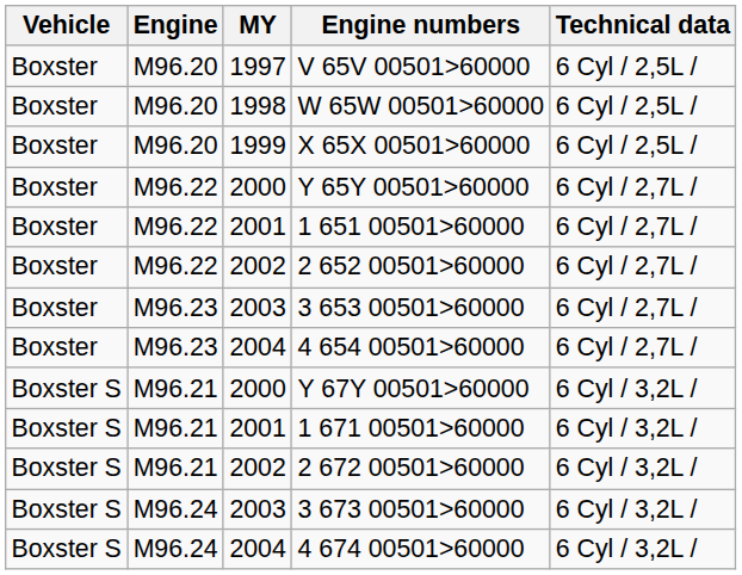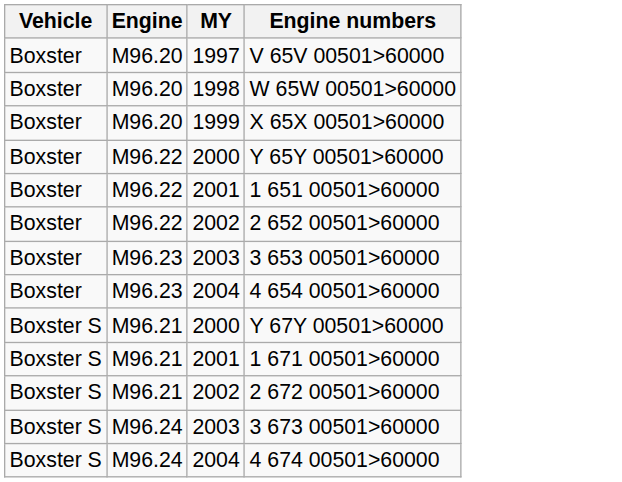 <table class="wikitable">
 <tr>
 <th>Vehicle</th>
 <th>Engine</th>
 <th>MY</th>
 <th>Engine numbers</th>
-<th>Technical data </th>
 </tr>
 <tr>
 <td>Boxster</td>
 <td>M96.20</td>
 <td>1997</td>
 <td>V 65V 00501>60000</td>
-<td>6 Cyl / 2,5L / </td>
 </tr>
 <tr>
 <td>Boxster</td>
 <td>M96.20</td>
 <td>1998</td>
 <td>W 65W 00501>60000</td>
-<td>6 Cyl / 2,5L / </td>
 </tr>
 <tr>
 <td>Boxster</td>
 <td>M96.20</td>
 <td>1999</td>
 <td>X 65X 00501>60000</td>
-<td>6 Cyl / 2,5L / </td>
 </tr>
 <tr>
 <td>Boxster</td>
 <td>M96.22</td>
 <td>2000</td>
 <td>Y 65Y 00501>60000</td>
-<td>6 Cyl / 2,7L / </td>
 </tr>
 <tr>
 <td>Boxster</td>
 <td>M96.22</td>
 <td>2001</td>
 <td>1 651 00501>60000</td>
-<td>6 Cyl / 2,7L / </td>
 </tr>
 <tr>
 <td>Boxster</td>
 <td>M96.22</td>
 <td>2002</td>
 <td>2 652 00501>60000</td>
-<td>6 Cyl / 2,7L / </td>
 </tr>
 <tr>
 <td>Boxster</td>
 <td>M96.23</td>
 <td>2003</td>
 <td>3 653 00501>60000</td>
-<td>6 Cyl / 2,7L / </td>
 </tr>
 <tr>
 <td>Boxster</td>
 <td>M96.23</td>
 <td>2004</td>
 <td>4 654 00501>60000</td>
-<td>6 Cyl / 2,7L / </td>
 </tr>
 <tr>
 <td>Boxster S</td>
 <td>M96.21</td>
 <td>2000</td>
 <td>Y 67Y 00501>60000</td>
-<td>6 Cyl / 3,2L / </td>
 </tr>
 <tr>
 <td>Boxster S</td>
 <td>M96.21</td>
 <td>2001</td>
 <td>1 671 00501>60000</td>
-<td>6 Cyl / 3,2L / </td>
 </tr>
 <tr>
 <td>Boxster S</td>
 <td>M96.21</td>
 <td>2002</td>
 <td>2 672 00501>60000</td>
-<td>6 Cyl / 3,2L / </td>
 </tr>
 <tr>
 <td>Boxster S</td>
 <td>M96.24</td>
 <td>2003</td>
 <td>3 673 00501>60000</td>
-<td>6 Cyl / 3,2L / </td>
 </tr>
 <tr>
 <td>Boxster S</td>
 <td>M96.24</td>
 <td>2004</td>
 <td>4 674 00501>60000</td>
-<td>6 Cyl / 3,2L / </td>
 </tr>
 </table>
